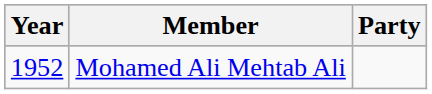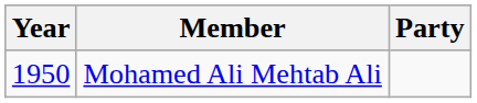 <table class="wikitable sortable">
 <tr>
 <th>Year</th>
 <th>Member</th>
 <th colspan="2">Party</th>
 </tr>
 <tr>
-<td><a href='#'>1952</a></td>
+<td><a href='#'>1950</a></td>
 <td><a href='#'>Mohamed Ali Mehtab Ali</a></td>
 <td></td>
 </tr>
 </table>
